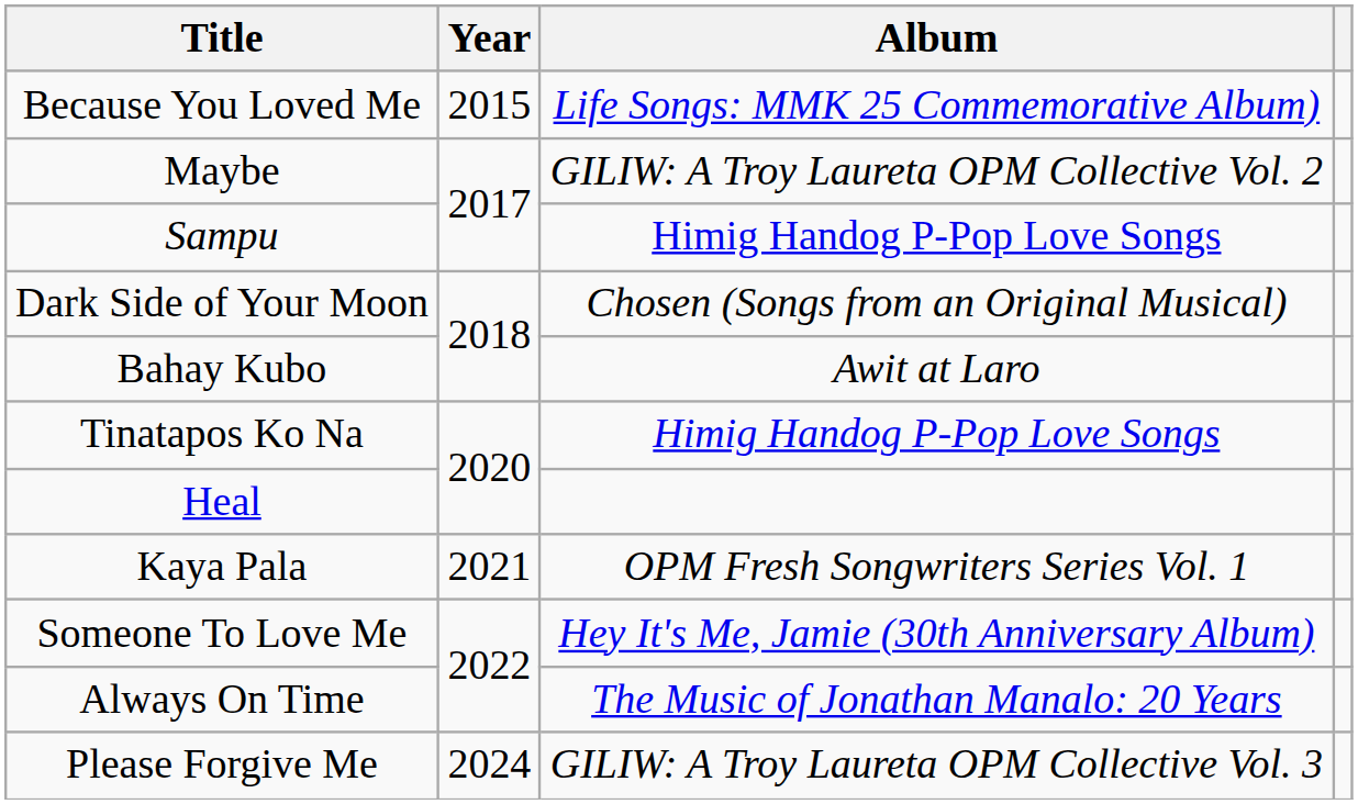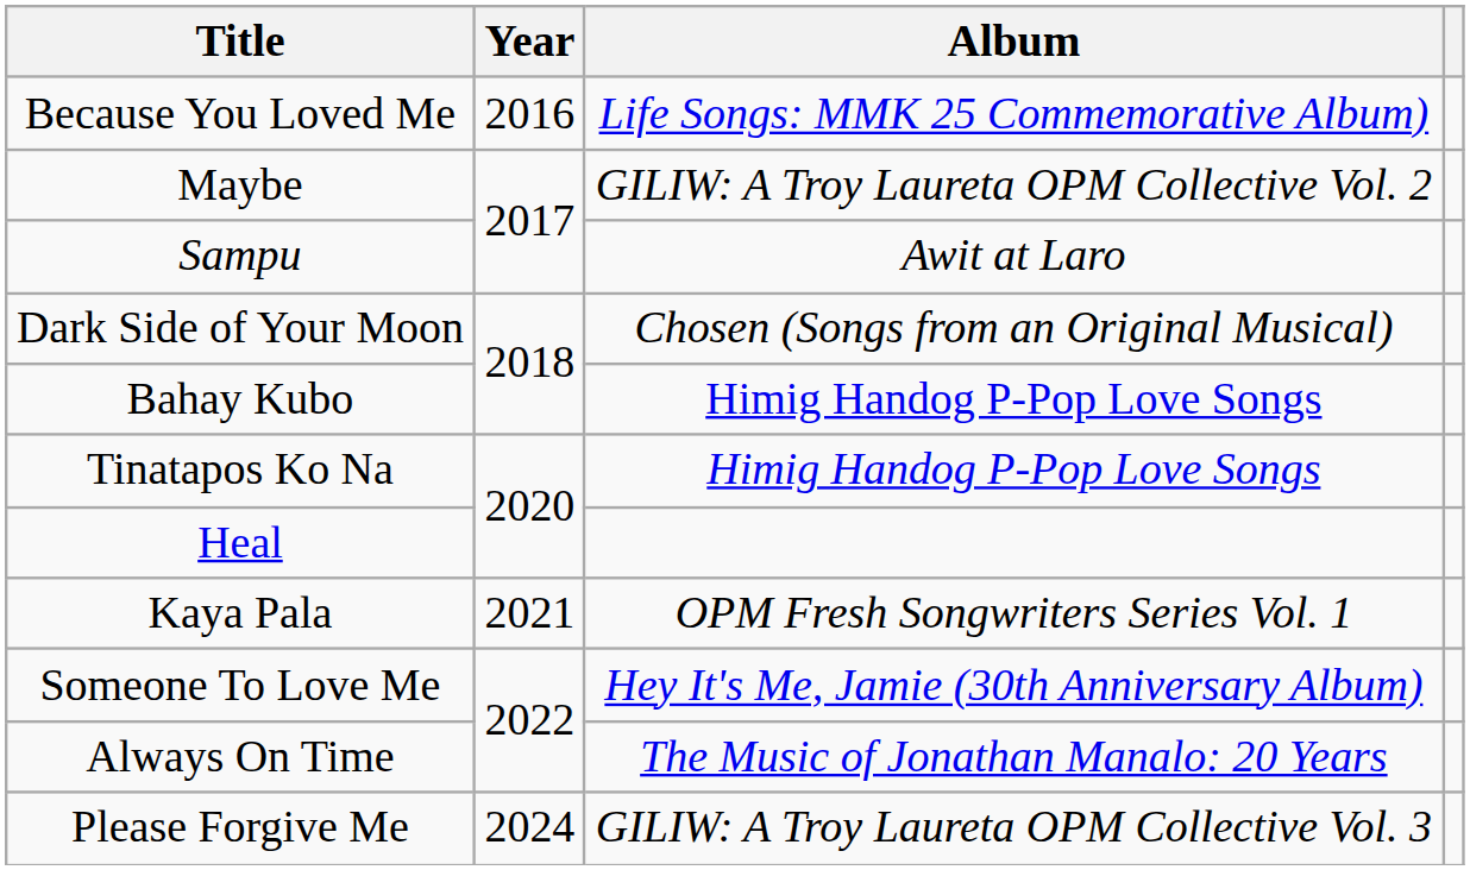 <table class="wikitable plainrowheaders" style="text-align:center;">
 <tr>
 <th scope="col">Title</th>
 <th scope="col">Year</th>
 <th scope="col">Album</th>
 <th scope="col"></th>
 </tr>
 <tr>
 <td>Because You Loved Me<br></td>
-<td>2015</td>
+<td>2016</td>
 <td><em><a href='#'>Life Songs: MMK 25 Commemorative Album)</a></em></td>
 <td></td>
 </tr>
 <tr>
 <td>Maybe<br></td>
 <td rowspan="2">2017</td>
 <td><em>GILIW: A Troy Laureta OPM Collective Vol. 2</em></td>
 <td></td>
 </tr>
 <tr>
 <td><em>Sampu</em></td>
-<td><a href='#'>Himig Handog P-Pop Love Songs</a></td>
+<td><em>Awit at Laro</em></td>
 <td></td>
 </tr>
 <tr>
 <td>Dark Side of Your Moon</td>
 <td rowspan="2">2018</td>
 <td><em>Chosen (Songs from an Original Musical)</em></td>
 <td></td>
 </tr>
 <tr>
 <td>Bahay Kubo</td>
-<td><em>Awit at Laro</em></td>
+<td><a href='#'>Himig Handog P-Pop Love Songs</a></td>
 <td></td>
 </tr>
 <tr>
 <td>Tinatapos Ko Na</td>
 <td rowspan="2">2020</td>
 <td><em><a href='#'>Himig Handog P-Pop Love Songs</a></em></td>
 <td></td>
 </tr>
 <tr>
 <td><a href='#'>Heal</a></td>
 <td></td>
 <td></td>
 </tr>
 <tr>
 <td>Kaya Pala</td>
 <td>2021</td>
 <td><em>OPM Fresh Songwriters Series Vol. 1</em></td>
 <td></td>
 </tr>
 <tr>
 <td>Someone To Love Me</td>
 <td rowspan="2">2022</td>
 <td><em><a href='#'>Hey It's Me, Jamie (30th Anniversary Album)</a></em></td>
 <td></td>
 </tr>
 <tr>
 <td>Always On Time</td>
 <td><em><a href='#'>The Music of Jonathan Manalo: 20 Years</a></em></td>
 <td></td>
 </tr>
 <tr>
 <td>Please Forgive Me</td>
 <td>2024</td>
 <td><em>GILIW: A Troy Laureta OPM Collective Vol. 3</em></td>
 <td></td>
 </tr>
 </table>
